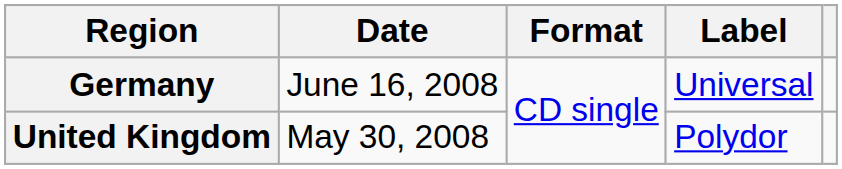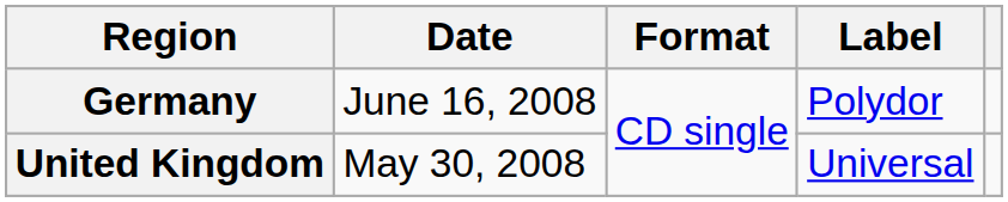 <table class="wikitable plainrowheaders">
 <tr>
 <th scope="col">Region</th>
 <th scope="col">Date</th>
 <th scope="col">Format</th>
 <th scope="col">Label</th>
 <th scope="col"></th>
 </tr>
 <tr>
 <th scope="row">Germany</th>
 <td>June 16, 2008</td>
 <td rowspan="2"><a href='#'>CD single</a></td>
-<td><a href='#'>Universal</a></td>
+<td><a href='#'>Polydor</a></td>
 <td></td>
 </tr>
 <tr>
 <th scope="row">United Kingdom</th>
 <td>May 30, 2008</td>
-<td><a href='#'>Polydor</a></td>
+<td><a href='#'>Universal</a></td>
 <td></td>
 </tr>
 </table>
